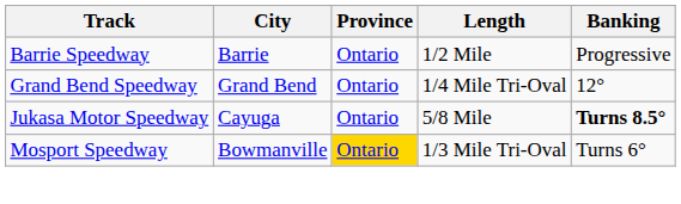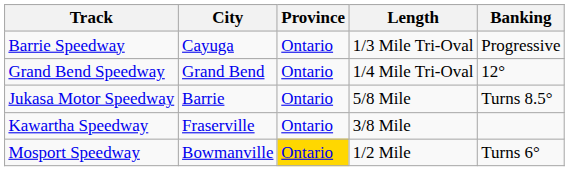 <table class="wikitable sortable">
 <tr>
 <th>Track</th>
 <th>City</th>
 <th>Province</th>
 <th>Length</th>
 <th>Banking</th>
 </tr>
 <tr>
 <td><a href='#'>Barrie Speedway</a></td>
-<td><a href='#'>Barrie</a> <br><small> </small></td>
+<td><a href='#'>Cayuga</a><br><small> </small></td>
 <td><a href='#'>Ontario</a></td>
-<td>1/2 Mile</td>
+<td>1/3 Mile Tri-Oval</td>
 <td>Progressive</td>
 </tr>
 <tr>
 <td><a href='#'>Grand Bend Speedway</a></td>
 <td><a href='#'>Grand Bend</a><br><small> </small></td>
 <td><a href='#'>Ontario</a></td>
 <td>1/4 Mile Tri-Oval</td>
 <td>12°</td>
 </tr>
 <tr>
 <td><a href='#'>Jukasa Motor Speedway</a></td>
-<td><a href='#'>Cayuga</a><br><small> </small></td>
+<td><a href='#'>Barrie</a> <br><small> </small></td>
 <td><a href='#'>Ontario</a></td>
 <td>5/8 Mile</td>
-<td><strong>Turns 8.5°</strong></td>
+<td>Turns 8.5°</td>
+</tr>
+<tr>
+<td><a href='#'>Kawartha Speedway</a></td>
+<td><a href='#'>Fraserville</a><br><small></small></td>
+<td><a href='#'>Ontario</a></td>
+<td>3/8 Mile</td>
+<td></td>
 </tr>
 <tr>
 <td><a href='#'>Mosport Speedway</a></td>
 <td><a href='#'>Bowmanville</a><br><small> </small></td>
 <td style="background: gold;"><a href='#'>Ontario</a></td>
-<td>1/3 Mile Tri-Oval</td>
+<td>1/2 Mile</td>
 <td>Turns 6°</td>
 </tr>
 </table>
